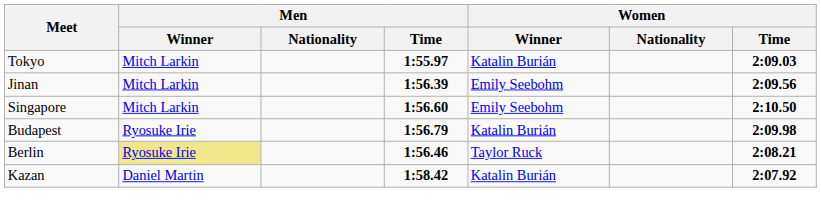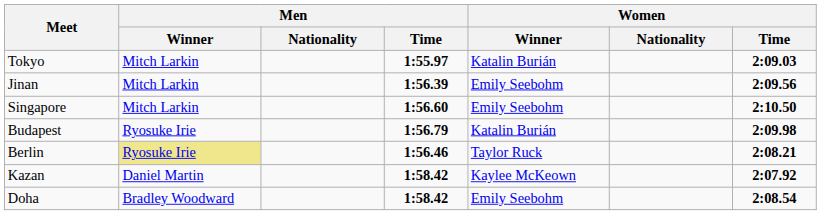 <table class="wikitable">
 <tr>
 <th width=120 rowspan="2">Meet</th>
 <th colspan="3">Men</th>
 <th colspan="3">Women</th>
 </tr>
 <tr>
 <th width=150>Winner</th>
 <th width=130>Nationality</th>
 <th width=85>Time</th>
 <th width=150>Winner</th>
 <th width=130>Nationality</th>
 <th width=85>Time</th>
 </tr>
 <tr>
 <td>Tokyo</td>
 <td><a href='#'>Mitch Larkin</a></td>
 <td></td>
 <td align=center><strong>1:55.97</strong></td>
 <td><a href='#'>Katalin Burián</a></td>
 <td></td>
 <td align=center><strong>2:09.03</strong></td>
 </tr>
 <tr>
 <td>Jinan</td>
 <td><a href='#'>Mitch Larkin</a></td>
 <td></td>
 <td align=center><strong>1:56.39</strong></td>
 <td><a href='#'>Emily Seebohm</a></td>
 <td></td>
 <td align=center><strong>2:09.56</strong></td>
 </tr>
 <tr>
 <td>Singapore</td>
 <td><a href='#'>Mitch Larkin</a></td>
 <td></td>
 <td align=center><strong>1:56.60</strong></td>
 <td><a href='#'>Emily Seebohm</a></td>
 <td></td>
 <td align=center><strong>2:10.50</strong></td>
 </tr>
 <tr>
 <td>Budapest</td>
 <td><a href='#'>Ryosuke Irie</a></td>
 <td></td>
 <td align=center><strong>1:56.79</strong></td>
 <td><a href='#'>Katalin Burián</a></td>
 <td></td>
 <td align=center><strong>2:09.98</strong></td>
 </tr>
 <tr>
 <td>Berlin</td>
 <td style="background: khaki;"><a href='#'>Ryosuke Irie</a></td>
 <td></td>
 <td align=center><strong>1:56.46</strong></td>
 <td><a href='#'>Taylor Ruck</a></td>
 <td></td>
 <td align=center><strong>2:08.21</strong></td>
 </tr>
 <tr>
 <td>Kazan</td>
 <td><a href='#'>Daniel Martin</a></td>
 <td></td>
 <td align=center><strong>1:58.42</strong></td>
-<td><a href='#'>Katalin Burián</a></td>
+<td><a href='#'>Kaylee McKeown</a></td>
 <td></td>
 <td align=center><strong>2:07.92</strong></td>
 </tr>
+<tr>
+<td>Doha</td>
+<td><a href='#'>Bradley Woodward</a></td>
+<td></td>
+<td align=center><strong>1:58.42</strong></td>
+<td><a href='#'>Emily Seebohm</a></td>
+<td></td>
+<td align=center><strong>2:08.54</strong></td>
+</tr>
 </table>
